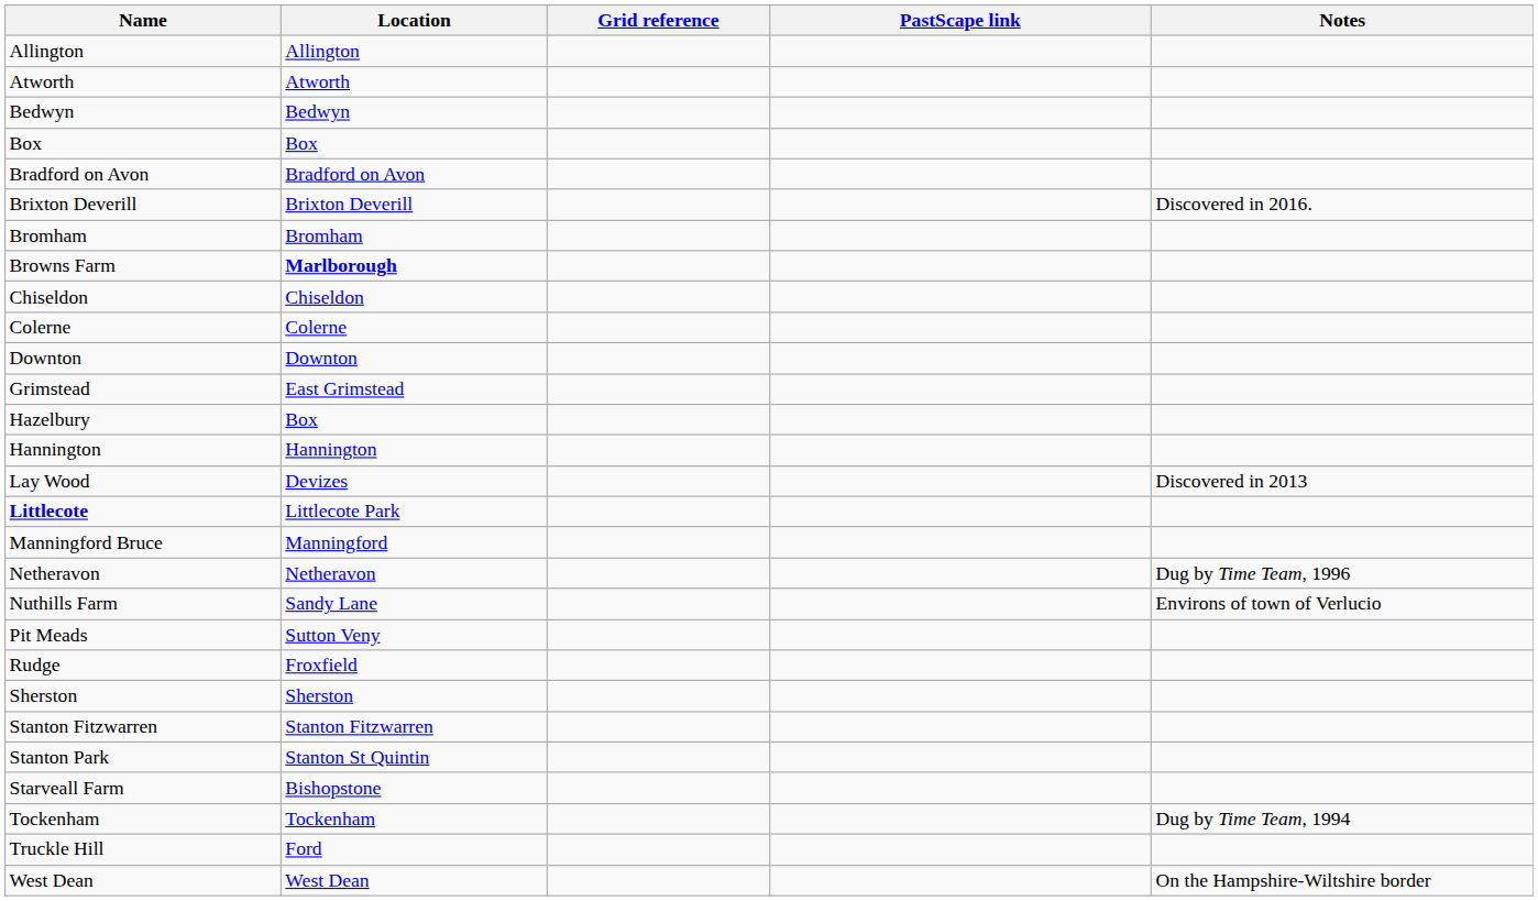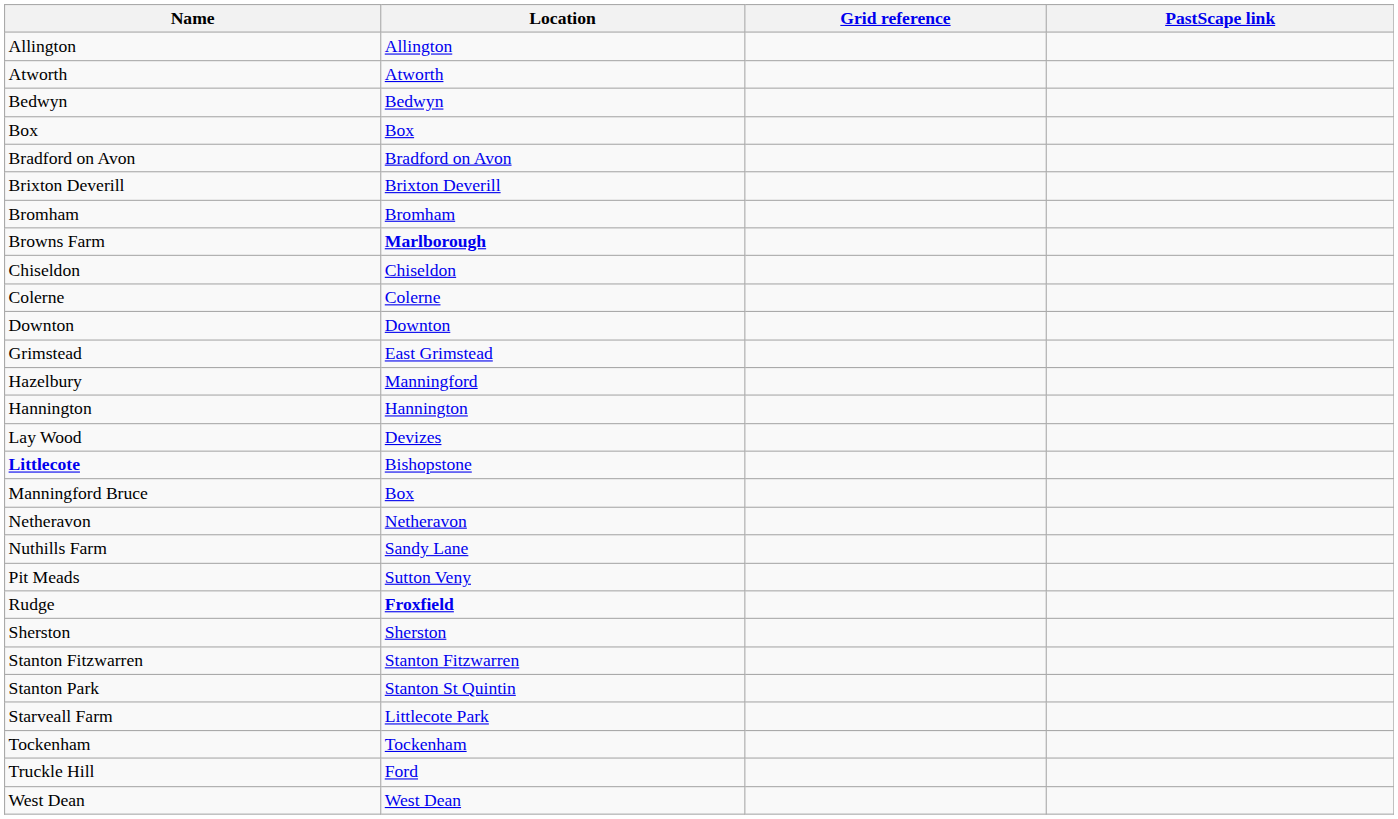 <table class="wikitable sortable" border="1" style="width: 100%">
 <tr>
 <th scope="col">Name</th>
 <th scope="col">Location</th>
 <th scope="col"><a href='#'>Grid reference</a></th>
 <th scope="col" class="unsortable" width="25%"><a href='#'>PastScape link</a></th>
-<th scope="col" class="unsortable" width="25%">Notes</th>
 </tr>
 <tr>
 <td>Allington</td>
 <td><a href='#'>Allington</a></td>
-<td></td>
 <td></td>
 <td></td>
 </tr>
 <tr>
 <td>Atworth</td>
 <td><a href='#'>Atworth</a></td>
 <td></td>
 <td></td>
-<td></td>
 </tr>
 <tr>
 <td>Bedwyn</td>
 <td><a href='#'>Bedwyn</a></td>
-<td></td>
 <td></td>
 <td></td>
 </tr>
 <tr>
 <td>Box</td>
 <td><a href='#'>Box</a></td>
 <td></td>
 <td></td>
-<td></td>
 </tr>
 <tr>
 <td>Bradford on Avon</td>
 <td><a href='#'>Bradford on Avon</a></td>
-<td></td>
 <td></td>
 <td></td>
 </tr>
 <tr>
 <td>Brixton Deverill</td>
 <td><a href='#'>Brixton Deverill</a></td>
 <td></td>
 <td></td>
-<td>Discovered in 2016.</td>
 </tr>
 <tr>
 <td>Bromham</td>
 <td><a href='#'>Bromham</a></td>
-<td></td>
 <td></td>
 <td></td>
 </tr>
 <tr>
 <td>Browns Farm</td>
 <td><strong><a href='#'>Marlborough</a></strong></td>
 <td></td>
 <td></td>
-<td></td>
 </tr>
 <tr>
 <td>Chiseldon</td>
 <td><a href='#'>Chiseldon</a></td>
-<td></td>
 <td></td>
 <td></td>
 </tr>
 <tr>
 <td>Colerne</td>
 <td><a href='#'>Colerne</a></td>
 <td></td>
 <td></td>
-<td></td>
 </tr>
 <tr>
 <td>Downton</td>
 <td><a href='#'>Downton</a></td>
-<td></td>
 <td></td>
 <td></td>
 </tr>
 <tr>
 <td>Grimstead</td>
 <td><a href='#'>East Grimstead</a></td>
 <td></td>
 <td></td>
-<td></td>
 </tr>
 <tr>
 <td>Hazelbury</td>
-<td><a href='#'>Box</a></td>
-<td></td>
+<td><a href='#'>Manningford</a></td>
 <td></td>
 <td></td>
 </tr>
 <tr>
 <td>Hannington</td>
 <td><a href='#'>Hannington</a></td>
 <td></td>
 <td></td>
-<td></td>
 </tr>
 <tr>
 <td>Lay Wood</td>
 <td><a href='#'>Devizes</a></td>
 <td></td>
 <td></td>
-<td>Discovered in 2013</td>
 </tr>
 <tr>
 <td><strong><a href='#'>Littlecote</a></strong></td>
-<td><a href='#'>Littlecote Park</a></td>
-<td></td>
+<td><a href='#'>Bishopstone</a></td>
 <td></td>
 <td></td>
 </tr>
 <tr>
 <td>Manningford Bruce</td>
-<td><a href='#'>Manningford</a></td>
-<td></td>
+<td><a href='#'>Box</a></td>
 <td></td>
 <td></td>
 </tr>
 <tr>
 <td>Netheravon</td>
 <td><a href='#'>Netheravon</a></td>
 <td></td>
 <td></td>
-<td>Dug by <em>Time Team</em>, 1996</td>
 </tr>
 <tr>
 <td>Nuthills Farm</td>
 <td><a href='#'>Sandy Lane</a></td>
 <td></td>
 <td></td>
-<td>Environs of town of Verlucio</td>
 </tr>
 <tr>
 <td>Pit Meads</td>
 <td><a href='#'>Sutton Veny</a></td>
 <td></td>
 <td></td>
-<td></td>
 </tr>
 <tr>
 <td>Rudge</td>
-<td><a href='#'>Froxfield</a></td>
-<td></td>
+<td><strong><a href='#'>Froxfield</a></strong></td>
 <td></td>
 <td></td>
 </tr>
 <tr>
 <td>Sherston</td>
 <td><a href='#'>Sherston</a></td>
 <td></td>
 <td></td>
-<td></td>
 </tr>
 <tr>
 <td>Stanton Fitzwarren</td>
 <td><a href='#'>Stanton Fitzwarren</a></td>
-<td></td>
 <td></td>
 <td></td>
 </tr>
 <tr>
 <td>Stanton Park</td>
 <td><a href='#'>Stanton St Quintin</a></td>
 <td></td>
 <td></td>
-<td></td>
 </tr>
 <tr>
 <td>Starveall Farm</td>
-<td><a href='#'>Bishopstone</a></td>
-<td></td>
+<td><a href='#'>Littlecote Park</a></td>
 <td></td>
 <td></td>
 </tr>
 <tr>
 <td>Tockenham</td>
 <td><a href='#'>Tockenham</a></td>
 <td></td>
 <td></td>
-<td>Dug by <em>Time Team</em>, 1994</td>
 </tr>
 <tr>
 <td>Truckle Hill</td>
 <td><a href='#'>Ford</a></td>
-<td></td>
 <td></td>
 <td></td>
 </tr>
 <tr>
 <td>West Dean</td>
 <td><a href='#'>West Dean</a></td>
 <td></td>
 <td></td>
-<td>On the Hampshire-Wiltshire border</td>
 </tr>
 </table>
